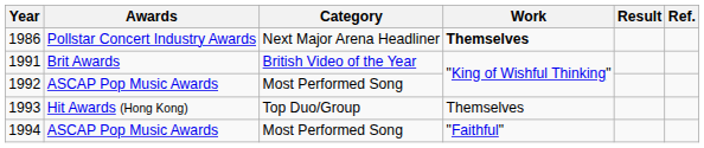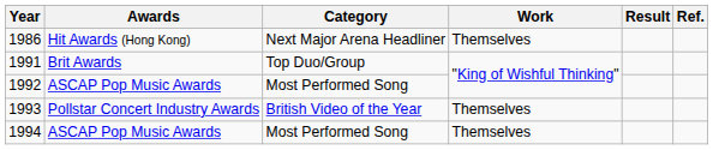 <table class=wikitable>
 <tr>
 <th>Year</th>
 <th>Awards</th>
 <th>Category</th>
 <th>Work</th>
 <th>Result</th>
 <th>Ref.</th>
 </tr>
 <tr>
 <td>1986</td>
-<td><a href='#'>Pollstar Concert Industry Awards</a></td>
+<td><a href='#'>Hit Awards</a> <small>(Hong Kong)</small></td>
 <td>Next Major Arena Headliner</td>
-<td><strong>Themselves</strong></td>
+<td>Themselves</td>
 <td></td>
 <td></td>
 </tr>
 <tr>
 <td>1991</td>
 <td><a href='#'>Brit Awards</a></td>
-<td><a href='#'>British Video of the Year</a></td>
+<td>Top Duo/Group</td>
 <td rowspan=2>"<a href='#'>King of Wishful Thinking</a>"</td>
 <td></td>
 <td></td>
 </tr>
 <tr>
 <td>1992</td>
 <td><a href='#'>ASCAP Pop Music Awards</a></td>
 <td>Most Performed Song</td>
 <td></td>
 <td></td>
 </tr>
 <tr>
 <td>1993</td>
-<td><a href='#'>Hit Awards</a> <small>(Hong Kong)</small></td>
-<td>Top Duo/Group</td>
+<td><a href='#'>Pollstar Concert Industry Awards</a></td>
+<td><a href='#'>British Video of the Year</a></td>
 <td>Themselves</td>
 <td></td>
 <td></td>
 </tr>
 <tr>
 <td>1994</td>
 <td><a href='#'>ASCAP Pop Music Awards</a></td>
 <td>Most Performed Song</td>
-<td>"<a href='#'>Faithful</a>"</td>
+<td>Themselves</td>
 <td></td>
 <td></td>
 </tr>
 </table>
